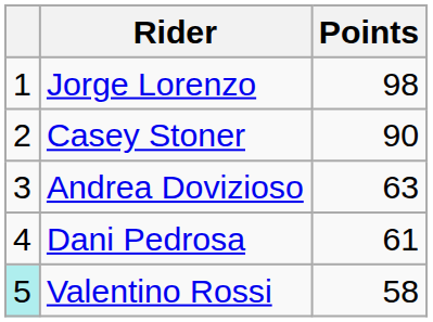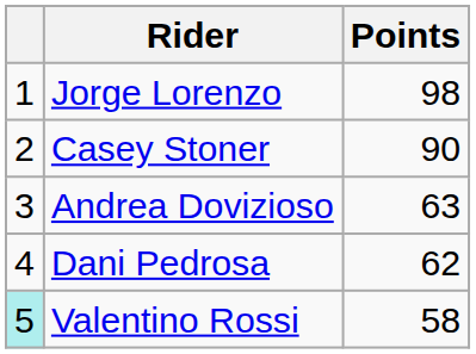 <table class="wikitable" style="font-size: 95%;">
 <tr>
 <th></th>
 <th>Rider</th>
 <th>Points</th>
 </tr>
 <tr>
 <td align=center>1</td>
 <td> <a href='#'>Jorge Lorenzo</a></td>
 <td align=right>98</td>
 </tr>
 <tr>
 <td align=center>2</td>
 <td> <a href='#'>Casey Stoner</a></td>
 <td align=right>90</td>
 </tr>
 <tr>
 <td align=center>3</td>
 <td> <a href='#'>Andrea Dovizioso</a></td>
 <td align=right>63</td>
 </tr>
 <tr>
 <td align=center>4</td>
 <td> <a href='#'>Dani Pedrosa</a></td>
-<td align=right>61</td>
+<td align=right>62</td>
 </tr>
 <tr>
 <td align=center style="background: paleturquoise;">5</td>
 <td> <a href='#'>Valentino Rossi</a></td>
 <td align=right>58</td>
 </tr>
 </table>
